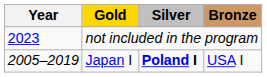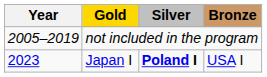 <table class="wikitable">
 <tr>
 <th>Year</th>
 <td align=center bgcolor=gold><strong>Gold</strong></td>
 <td align=center bgcolor=silver><strong>Silver</strong></td>
 <td align=center bgcolor=cc9966><strong>Bronze</strong></td>
 </tr>
 <tr>
-<td><a href='#'>2023</a></td>
+<td><em>2005–2019</em></td>
 <td colspan=3 align=center><em>not included in the program</em></td>
 </tr>
 <tr>
-<td><em>2005–2019</em></td>
+<td><a href='#'>2023</a></td>
 <td> <a href='#'>Japan</a> I</td>
 <td><strong> <a href='#'>Poland</a> I</strong></td>
 <td> <a href='#'>USA</a> I</td>
 </tr>
 </table>
